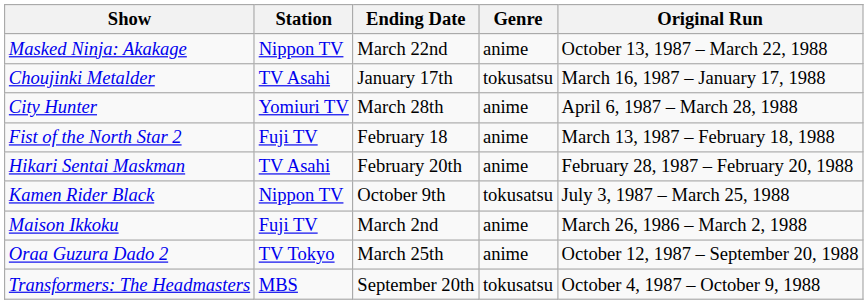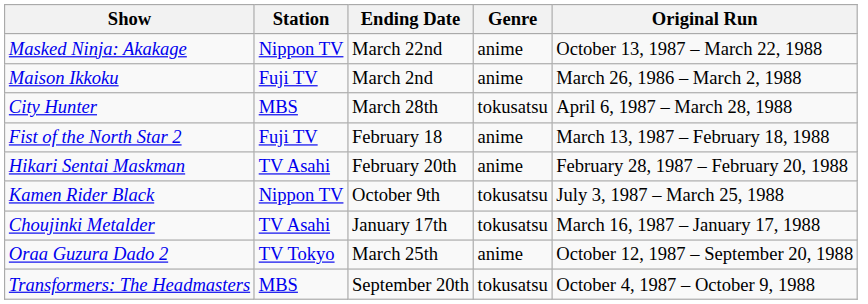 <table class="wikitable sortable">
 <tr>
 <th>Show</th>
 <th>Station</th>
 <th>Ending Date</th>
 <th>Genre</th>
 <th>Original Run</th>
 </tr>
 <tr>
 <td><em><a href='#'>Masked Ninja: Akakage</a></em></td>
 <td><a href='#'>Nippon TV</a></td>
 <td>March 22nd</td>
 <td>anime</td>
 <td>October 13, 1987 – March 22, 1988</td>
 </tr>
 <tr>
-<td><em><a href='#'>Choujinki Metalder</a></em></td>
-<td><a href='#'>TV Asahi</a></td>
-<td>January 17th</td>
-<td>tokusatsu</td>
-<td>March 16, 1987 – January 17, 1988</td>
+<td><em><a href='#'>Maison Ikkoku</a></em></td>
+<td><a href='#'>Fuji TV</a></td>
+<td>March 2nd</td>
+<td>anime</td>
+<td>March 26, 1986 – March 2, 1988</td>
 </tr>
 <tr>
 <td><em><a href='#'>City Hunter</a></em></td>
-<td><a href='#'>Yomiuri TV</a></td>
+<td><a href='#'>MBS</a></td>
 <td>March 28th</td>
-<td>anime</td>
+<td>tokusatsu</td>
 <td>April 6, 1987 – March 28, 1988</td>
 </tr>
 <tr>
 <td><em><a href='#'>Fist of the North Star 2</a></em></td>
 <td><a href='#'>Fuji TV</a></td>
 <td>February 18</td>
 <td>anime</td>
 <td>March 13, 1987 – February 18, 1988</td>
 </tr>
 <tr>
 <td><em><a href='#'>Hikari Sentai Maskman</a></em></td>
 <td><a href='#'>TV Asahi</a></td>
 <td>February 20th</td>
 <td>anime</td>
 <td>February 28, 1987 – February 20, 1988</td>
 </tr>
 <tr>
 <td><em><a href='#'>Kamen Rider Black</a></em></td>
 <td><a href='#'>Nippon TV</a></td>
 <td>October 9th</td>
 <td>tokusatsu</td>
 <td>July 3, 1987 – March 25, 1988</td>
 </tr>
 <tr>
-<td><em><a href='#'>Maison Ikkoku</a></em></td>
-<td><a href='#'>Fuji TV</a></td>
-<td>March 2nd</td>
-<td>anime</td>
-<td>March 26, 1986 – March 2, 1988</td>
+<td><em><a href='#'>Choujinki Metalder</a></em></td>
+<td><a href='#'>TV Asahi</a></td>
+<td>January 17th</td>
+<td>tokusatsu</td>
+<td>March 16, 1987 – January 17, 1988</td>
 </tr>
 <tr>
 <td><em><a href='#'>Oraa Guzura Dado 2</a></em></td>
 <td><a href='#'>TV Tokyo</a></td>
 <td>March 25th</td>
 <td>anime</td>
 <td>October 12, 1987 – September 20, 1988</td>
 </tr>
 <tr>
 <td><em><a href='#'>Transformers: The Headmasters</a></em></td>
 <td><a href='#'>MBS</a></td>
 <td>September 20th</td>
 <td>tokusatsu</td>
 <td>October 4, 1987 – October 9, 1988</td>
 </tr>
 </table>
